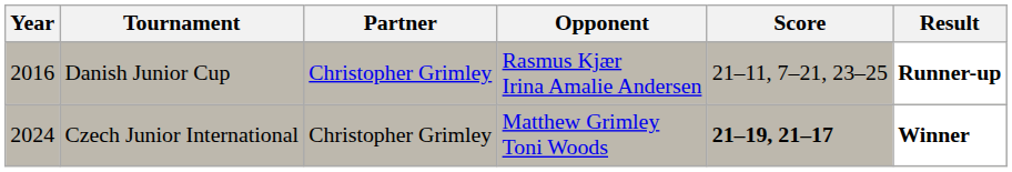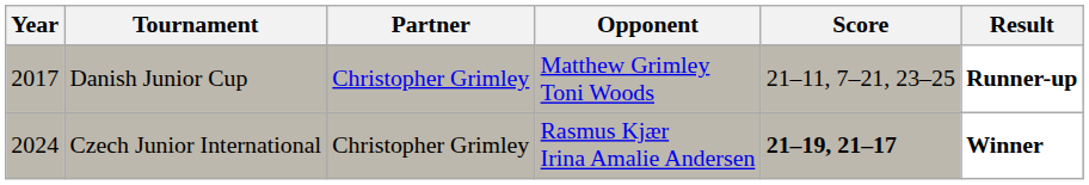 <table class="sortable wikitable" style="font-size: 90%;">
 <tr>
 <th>Year</th>
 <th>Tournament</th>
 <th>Partner</th>
 <th>Opponent</th>
 <th>Score</th>
 <th>Result</th>
 </tr>
 <tr style="background:#BDB8AD">
-<td align="center">2016</td>
+<td align="center">2017</td>
 <td align="left">Danish Junior Cup</td>
 <td align="left"> <a href='#'>Christopher Grimley</a></td>
-<td align="left"> <a href='#'>Rasmus Kjær</a><br> <a href='#'>Irina Amalie Andersen</a></td>
+<td align="left"> <a href='#'>Matthew Grimley</a><br> <a href='#'>Toni Woods</a></td>
 <td align="left">21–11, 7–21, 23–25</td>
 <td style="text-align:left; background:white"> <strong>Runner-up</strong></td>
 </tr>
 <tr style="background:#BDB8AD">
 <td align="center">2024</td>
 <td align="left">Czech Junior International</td>
 <td align="left"> Christopher Grimley</td>
-<td align="left"> <a href='#'>Matthew Grimley</a><br> <a href='#'>Toni Woods</a></td>
+<td align="left"> <a href='#'>Rasmus Kjær</a><br> <a href='#'>Irina Amalie Andersen</a></td>
 <td align="left"><strong>21–19, 21–17</strong></td>
 <td style="text-align:left; background:white"> <strong>Winner</strong></td>
 </tr>
 </table>
